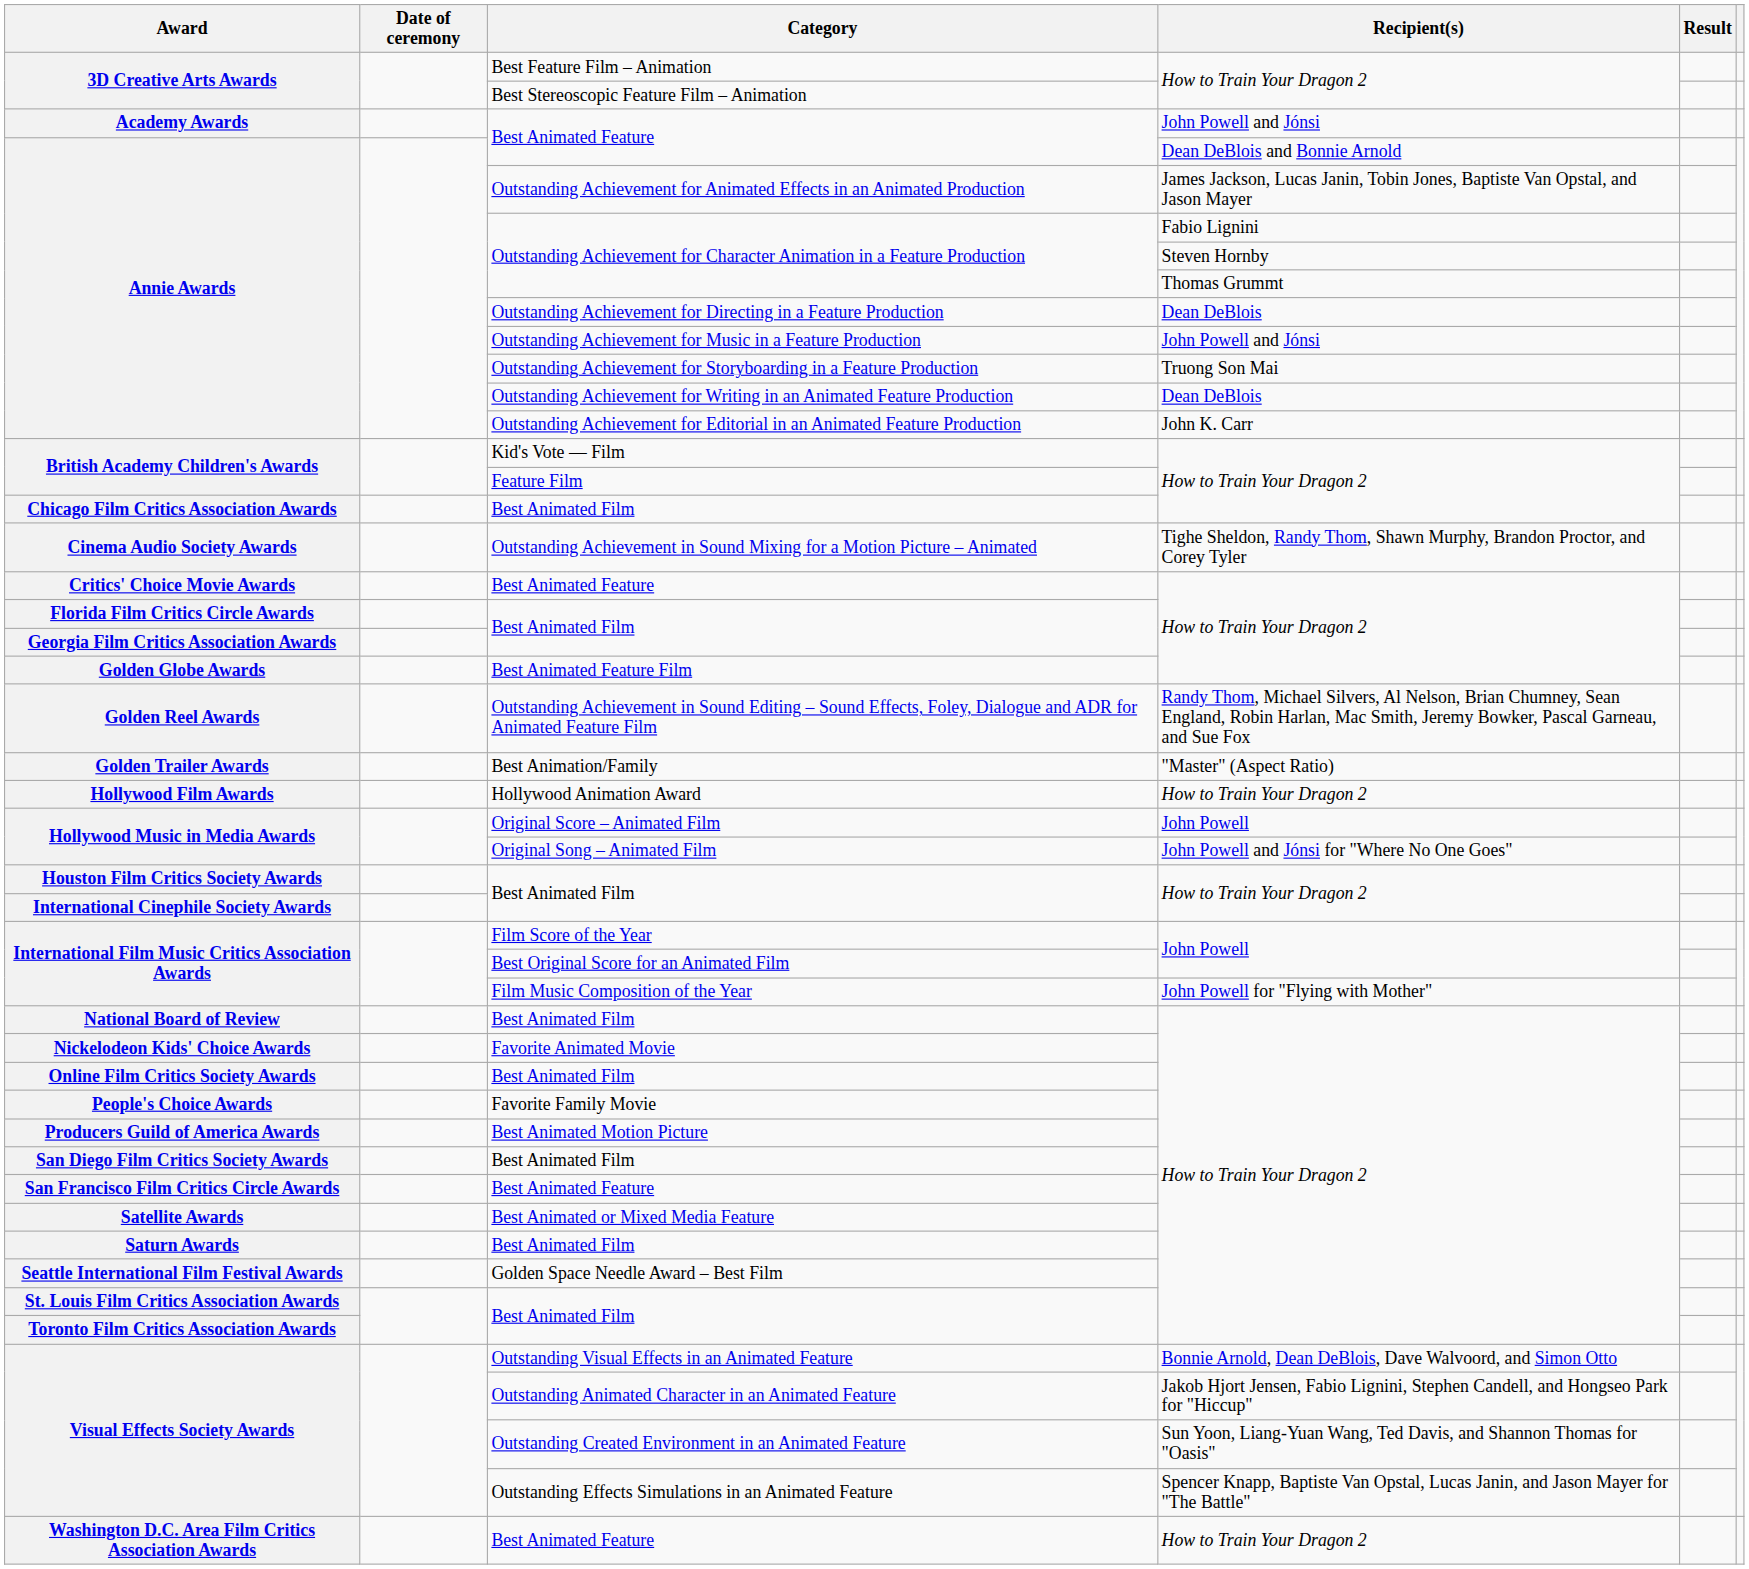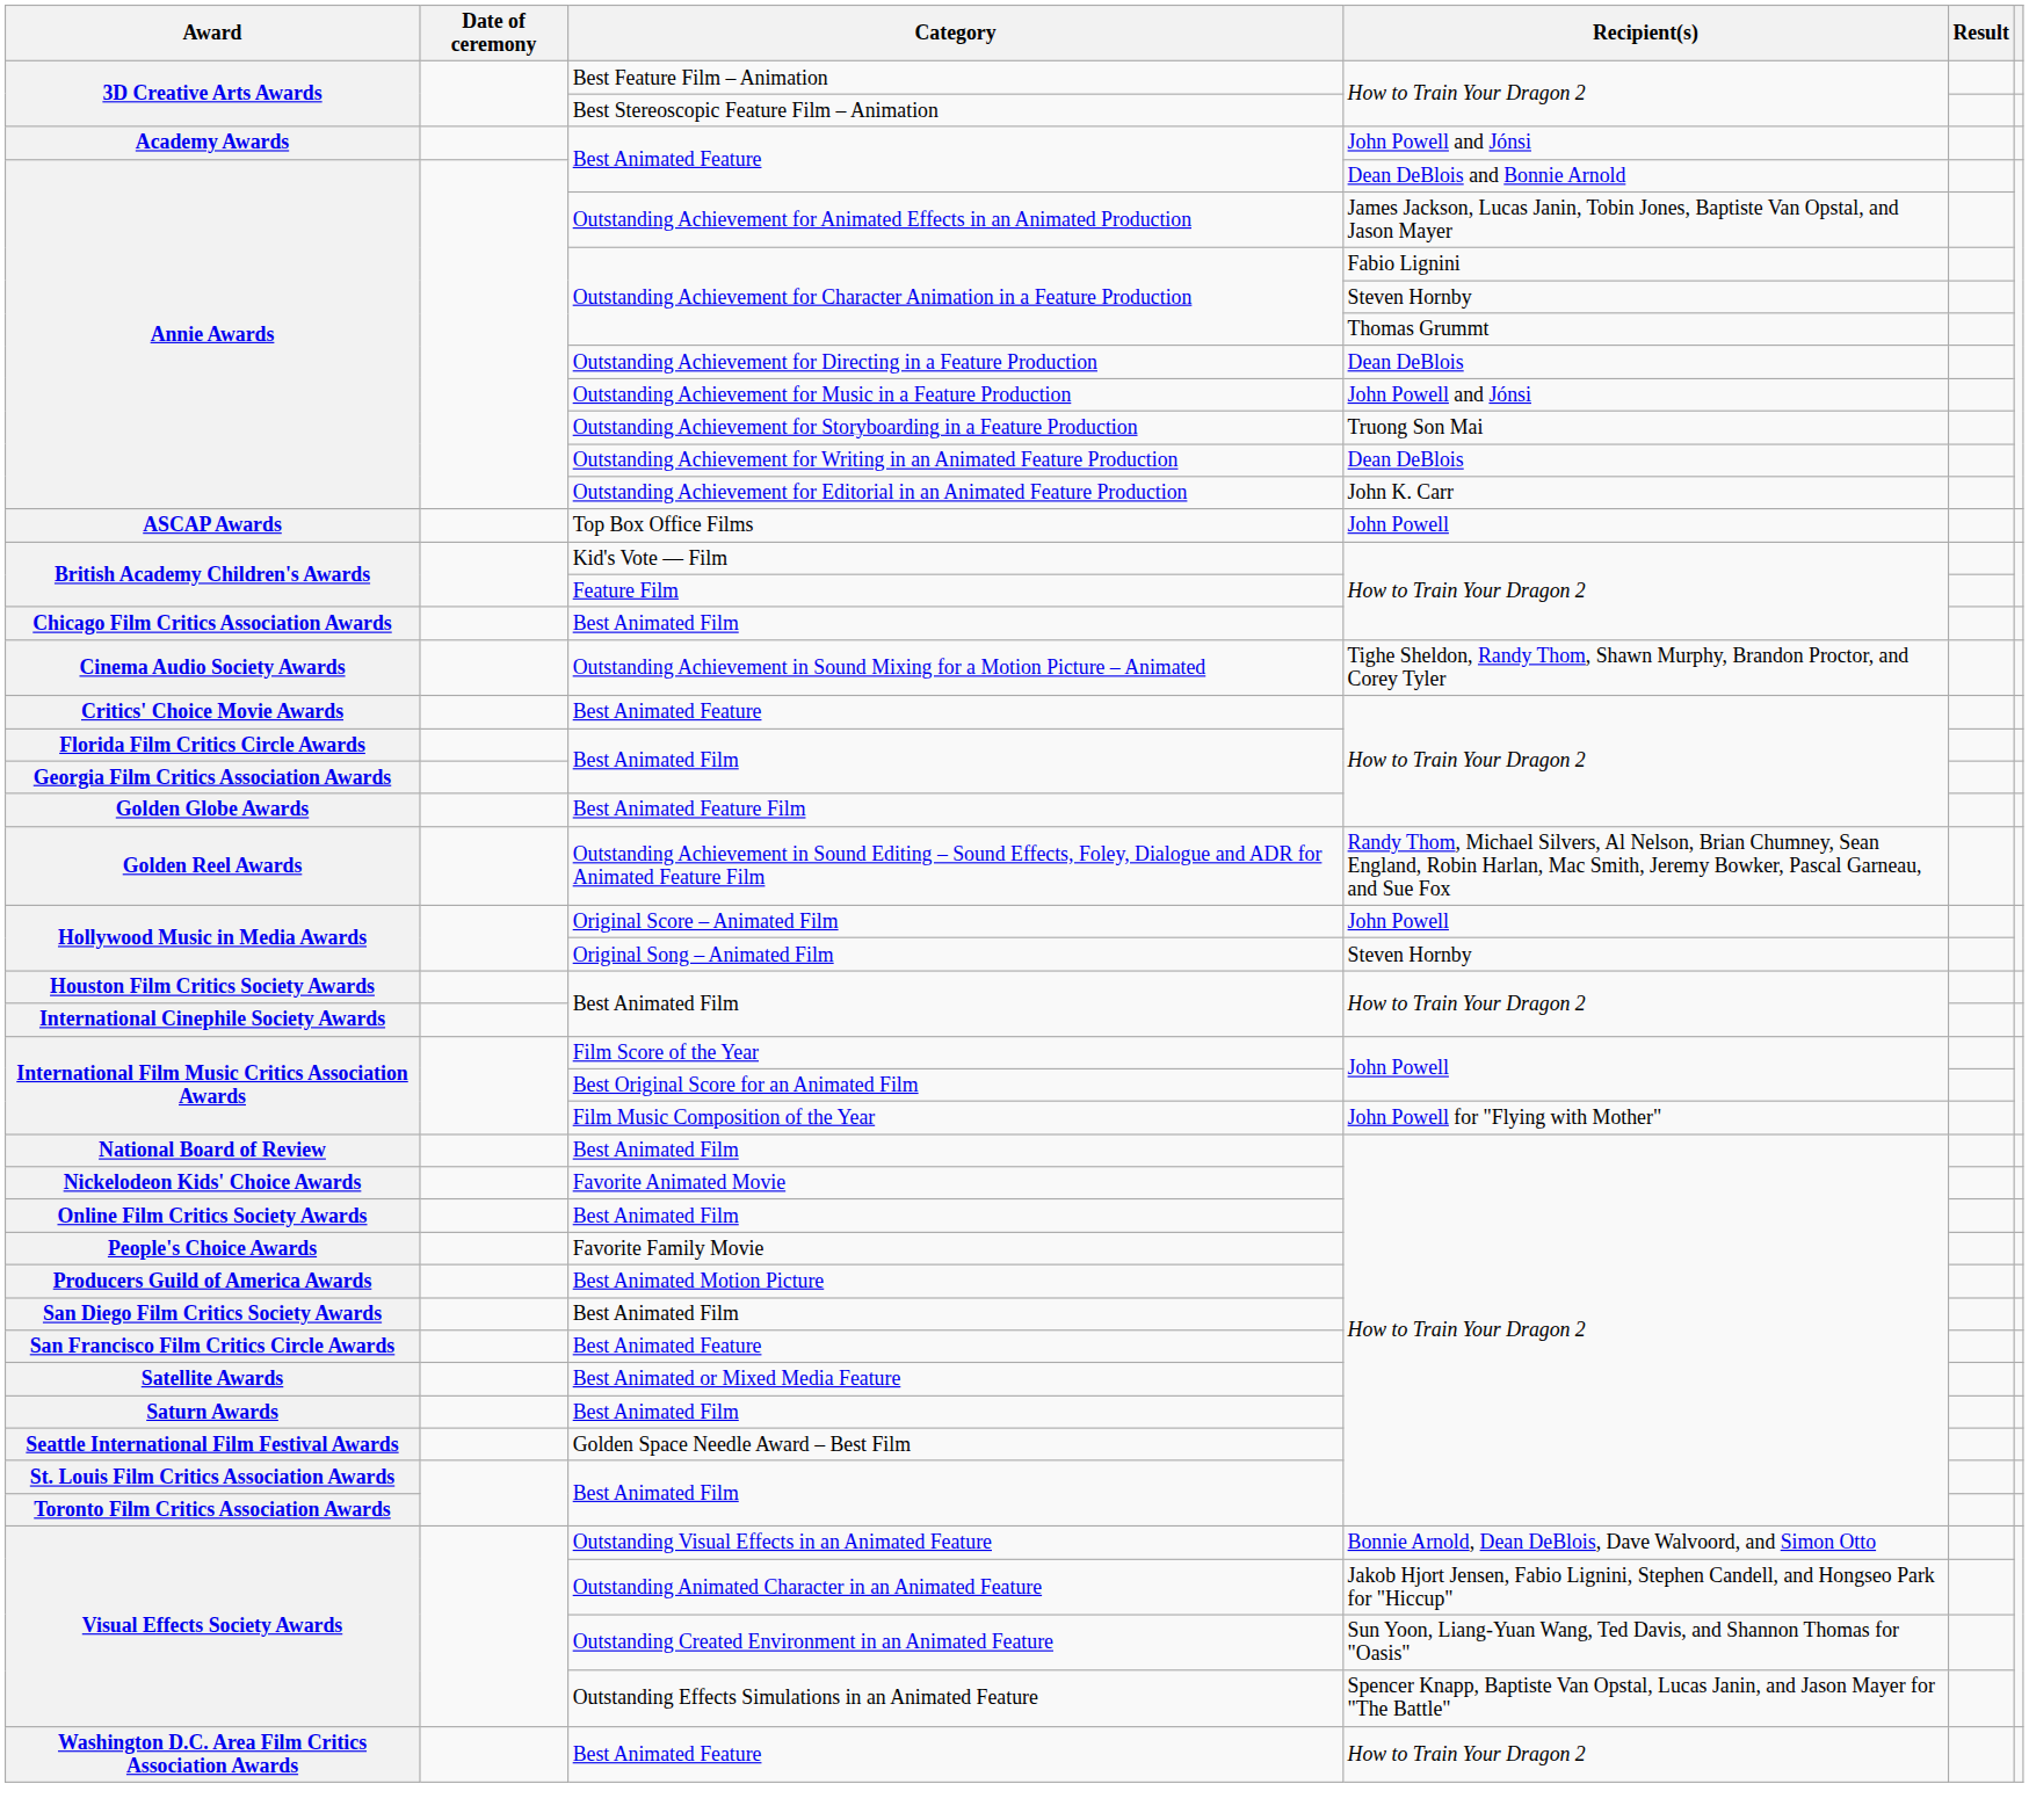 <table class="wikitable sortable plainrowheaders" style="width: 99%;">
 <tr>
 <th scope="col">Award</th>
 <th scope="col">Date of ceremony</th>
 <th scope="col">Category</th>
 <th scope="col" style="width:30%;">Recipient(s)</th>
 <th scope="col">Result</th>
 <th scope="col" class="unsortable"></th>
 </tr>
 <tr>
 <th scope="rowgroup" rowspan="2"><a href='#'>3D Creative Arts Awards</a></th>
 <td rowspan="2"></td>
 <td>Best Feature Film – Animation</td>
 <td rowspan="2"><em>How to Train Your Dragon 2</em></td>
 <td></td>
 <td style="text-align:center;"></td>
 </tr>
 <tr>
 <td>Best Stereoscopic Feature Film – Animation</td>
 <td></td>
 <td style="text-align:center;"></td>
 </tr>
 <tr>
 <th scope="row"><a href='#'>Academy Awards</a></th>
 <td><a href='#'></a></td>
 <td rowspan="2"><a href='#'>Best Animated Feature</a></td>
 <td data-sort-value="Powell"><a href='#'>John Powell</a> and <a href='#'>Jónsi</a></td>
 <td></td>
 <td style="text-align:center;"></td>
 </tr>
 <tr>
 <th scope="rowgroup" rowspan="10"><a href='#'>Annie Awards</a></th>
 <td rowspan="10"><a href='#'></a></td>
 <td data-sort-value="DeBlois"><a href='#'>Dean DeBlois</a> and <a href='#'>Bonnie Arnold</a></td>
 <td></td>
 <td rowspan="10" style="text-align:center;"></td>
 </tr>
 <tr>
 <td><a href='#'>Outstanding Achievement for Animated Effects in an Animated Production</a></td>
 <td data-sort-value="Jackson">James Jackson, Lucas Janin, Tobin Jones, Baptiste Van Opstal, and Jason Mayer</td>
 <td></td>
 </tr>
 <tr>
 <td rowspan="3"><a href='#'>Outstanding Achievement for Character Animation in a Feature Production</a></td>
 <td data-sort-value="Lignini">Fabio Lignini</td>
 <td></td>
 </tr>
 <tr>
 <td data-sort-value="Hornby">Steven Hornby</td>
 <td></td>
 </tr>
 <tr>
 <td data-sort-value="Grummt">Thomas Grummt</td>
 <td></td>
 </tr>
 <tr>
 <td><a href='#'>Outstanding Achievement for Directing in a Feature Production</a></td>
 <td data-sort-value="DeBlois"><a href='#'>Dean DeBlois</a></td>
 <td></td>
 </tr>
 <tr>
 <td><a href='#'>Outstanding Achievement for Music in a Feature Production</a></td>
 <td data-sort-value="Powell"><a href='#'>John Powell</a> and <a href='#'>Jónsi</a></td>
 <td></td>
 </tr>
 <tr>
 <td><a href='#'>Outstanding Achievement for Storyboarding in a Feature Production</a></td>
 <td data-sort-value="Mai">Truong Son Mai</td>
 <td></td>
 </tr>
 <tr>
 <td><a href='#'>Outstanding Achievement for Writing in an Animated Feature Production</a></td>
 <td data-sort-value="DeBlois"><a href='#'>Dean DeBlois</a></td>
 <td></td>
 </tr>
 <tr>
 <td><a href='#'>Outstanding Achievement for Editorial in an Animated Feature Production</a></td>
 <td data-sort-value="Carr">John K. Carr</td>
 <td></td>
 </tr>
 <tr>
+<th scope="row"><a href='#'>ASCAP Awards</a></th>
+<td></td>
+<td>Top Box Office Films</td>
+<td data-sort-value="Powell"><a href='#'>John Powell</a></td>
+<td></td>
+<td style="text-align:center;"></td>
+</tr>
+<tr>
 <th scope="rowgroup" rowspan="2"><a href='#'>British Academy Children's Awards</a></th>
 <td rowspan="2"></td>
 <td>Kid's Vote — Film</td>
 <td rowspan="3"><em>How to Train Your Dragon 2</em></td>
 <td></td>
 <td rowspan="2" style="text-align:center;"></td>
 </tr>
 <tr>
 <td><a href='#'>Feature Film</a></td>
 <td></td>
 </tr>
 <tr>
 <th scope="row"><a href='#'>Chicago Film Critics Association Awards</a></th>
 <td><a href='#'></a></td>
 <td><a href='#'>Best Animated Film</a></td>
 <td></td>
 <td style="text-align:center;"></td>
 </tr>
 <tr>
 <th scope="row"><a href='#'>Cinema Audio Society Awards</a></th>
 <td><a href='#'></a></td>
 <td><a href='#'>Outstanding Achievement in Sound Mixing for a Motion Picture – Animated</a></td>
 <td data-sort-value="Sheldon">Tighe Sheldon, <a href='#'>Randy Thom</a>, Shawn Murphy, Brandon Proctor, and Corey Tyler</td>
 <td></td>
 <td style="text-align:center;"></td>
 </tr>
 <tr>
 <th scope="row"><a href='#'>Critics' Choice Movie Awards</a></th>
 <td><a href='#'></a></td>
 <td><a href='#'>Best Animated Feature</a></td>
 <td rowspan="4"><em>How to Train Your Dragon 2</em></td>
 <td></td>
 <td style="text-align:center;"></td>
 </tr>
 <tr>
 <th scope="row"><a href='#'>Florida Film Critics Circle Awards</a></th>
 <td><a href='#'></a></td>
 <td rowspan="2"><a href='#'>Best Animated Film</a></td>
 <td></td>
 <td style="text-align:center;"></td>
 </tr>
 <tr>
 <th scope="row"><a href='#'>Georgia Film Critics Association Awards</a></th>
 <td></td>
 <td></td>
 <td style="text-align:center;"></td>
 </tr>
 <tr>
 <th scope="row"><a href='#'>Golden Globe Awards</a></th>
 <td><a href='#'></a></td>
 <td><a href='#'>Best Animated Feature Film</a></td>
 <td></td>
 <td style="text-align:center;"></td>
 </tr>
 <tr>
 <th scope="row"><a href='#'>Golden Reel Awards</a></th>
 <td></td>
 <td><a href='#'>Outstanding Achievement in Sound Editing – Sound Effects, Foley, Dialogue and ADR for Animated Feature Film</a></td>
 <td data-sort-value="Thom"><a href='#'>Randy Thom</a>, Michael Silvers, Al Nelson, Brian Chumney, Sean England, Robin Harlan, Mac Smith, Jeremy Bowker, Pascal Garneau, and Sue Fox</td>
 <td></td>
 <td style="text-align:center;"></td>
 </tr>
 <tr>
-<th scope="row"><a href='#'>Golden Trailer Awards</a></th>
-<td></td>
-<td>Best Animation/Family</td>
-<td data-sort-value="Master">"Master" (Aspect Ratio)</td>
-<td></td>
-<td style="text-align:center;"></td>
-</tr>
-<tr>
-<th scope="row"><a href='#'>Hollywood Film Awards</a></th>
-<td><a href='#'></a></td>
-<td>Hollywood Animation Award</td>
-<td><em>How to Train Your Dragon 2</em></td>
-<td></td>
-<td style="text-align:center;"></td>
-</tr>
-<tr>
 <th scope="rowgroup" rowspan="2"><a href='#'>Hollywood Music in Media Awards</a></th>
 <td rowspan="2"></td>
 <td><a href='#'>Original Score – Animated Film</a></td>
 <td data-sort-value="Powell"><a href='#'>John Powell</a></td>
 <td></td>
 <td rowspan="2" style="text-align:center;"></td>
 </tr>
 <tr>
 <td><a href='#'>Original Song – Animated Film</a></td>
-<td data-sort-value="Powell"><a href='#'>John Powell</a> and <a href='#'>Jónsi</a> for "Where No One Goes"</td>
+<td data-sort-value="Hornby">Steven Hornby</td>
 <td></td>
 </tr>
 <tr>
 <th scope="row"><a href='#'>Houston Film Critics Society Awards</a></th>
 <td><a href='#'></a></td>
 <td rowspan="2">Best Animated Film</td>
 <td rowspan="2"><em>How to Train Your Dragon 2</em></td>
 <td></td>
 <td style="text-align:center;"></td>
 </tr>
 <tr>
 <th scope="row"><a href='#'>International Cinephile Society Awards</a></th>
 <td></td>
 <td></td>
 <td style="text-align:center;"></td>
 </tr>
 <tr>
 <th scope="rowgroup" rowspan="3"><a href='#'>International Film Music Critics Association Awards</a></th>
 <td rowspan="3"></td>
 <td><a href='#'>Film Score of the Year</a></td>
 <td rowspan="2" data-sort-value="Powell"><a href='#'>John Powell</a></td>
 <td></td>
 <td rowspan="3" style="text-align:center;"></td>
 </tr>
 <tr>
 <td><a href='#'>Best Original Score for an Animated Film</a></td>
 <td></td>
 </tr>
 <tr>
 <td><a href='#'>Film Music Composition of the Year</a></td>
 <td data-sort-value="Powell"><a href='#'>John Powell</a> for "Flying with Mother"</td>
 <td></td>
 </tr>
 <tr>
 <th scope="row"><a href='#'>National Board of Review</a></th>
 <td><a href='#'></a></td>
 <td><a href='#'>Best Animated Film</a></td>
 <td rowspan="12"><em>How to Train Your Dragon 2</em></td>
 <td></td>
 <td style="text-align:center;"></td>
 </tr>
 <tr>
 <th scope="row"><a href='#'>Nickelodeon Kids' Choice Awards</a></th>
 <td><a href='#'></a></td>
 <td><a href='#'>Favorite Animated Movie</a></td>
 <td></td>
 <td style="text-align:center;"></td>
 </tr>
 <tr>
 <th scope="row"><a href='#'>Online Film Critics Society Awards</a></th>
 <td><a href='#'></a></td>
 <td><a href='#'>Best Animated Film</a></td>
 <td></td>
 <td style="text-align:center;"></td>
 </tr>
 <tr>
 <th scope="row"><a href='#'>People's Choice Awards</a></th>
 <td><a href='#'></a></td>
 <td>Favorite Family Movie</td>
 <td></td>
 <td style="text-align:center;"></td>
 </tr>
 <tr>
 <th scope="row"><a href='#'>Producers Guild of America Awards</a></th>
 <td><a href='#'></a></td>
 <td><a href='#'>Best Animated Motion Picture</a></td>
 <td></td>
 <td style="text-align:center;"></td>
 </tr>
 <tr>
 <th scope="row"><a href='#'>San Diego Film Critics Society Awards</a></th>
 <td><a href='#'></a></td>
 <td>Best Animated Film</td>
 <td></td>
 <td style="text-align:center;"></td>
 </tr>
 <tr>
 <th scope="row"><a href='#'>San Francisco Film Critics Circle Awards</a></th>
 <td><a href='#'></a></td>
 <td><a href='#'>Best Animated Feature</a></td>
 <td></td>
 <td style="text-align:center;"></td>
 </tr>
 <tr>
 <th scope="row"><a href='#'>Satellite Awards</a></th>
 <td><a href='#'></a></td>
 <td><a href='#'>Best Animated or Mixed Media Feature</a></td>
 <td></td>
 <td style="text-align:center;"></td>
 </tr>
 <tr>
 <th scope="row"><a href='#'>Saturn Awards</a></th>
 <td><a href='#'></a></td>
 <td><a href='#'>Best Animated Film</a></td>
 <td></td>
 <td style="text-align:center;"></td>
 </tr>
 <tr>
 <th scope="row"><a href='#'>Seattle International Film Festival Awards</a></th>
 <td></td>
 <td>Golden Space Needle Award – Best Film</td>
 <td></td>
 <td style="text-align:center;"></td>
 </tr>
 <tr>
 <th scope="row"><a href='#'>St. Louis Film Critics Association Awards</a></th>
 <td rowspan="2"><a href='#'></a></td>
 <td rowspan="2"><a href='#'>Best Animated Film</a></td>
 <td></td>
 <td style="text-align:center;"></td>
 </tr>
 <tr>
 <th scope="row"><a href='#'>Toronto Film Critics Association Awards</a></th>
 <td></td>
 <td style="text-align:center;"></td>
 </tr>
 <tr>
 <th scope="rowgroup" rowspan="4"><a href='#'>Visual Effects Society Awards</a></th>
 <td rowspan="4"><a href='#'></a></td>
 <td><a href='#'>Outstanding Visual Effects in an Animated Feature</a></td>
 <td data-sort-value="Arnold"><a href='#'>Bonnie Arnold</a>, <a href='#'>Dean DeBlois</a>, Dave Walvoord, and <a href='#'>Simon Otto</a></td>
 <td></td>
 <td rowspan="4" style="text-align:center;"></td>
 </tr>
 <tr>
 <td><a href='#'>Outstanding Animated Character in an Animated Feature</a></td>
 <td data-sort-value="Jensen">Jakob Hjort Jensen, Fabio Lignini, Stephen Candell, and Hongseo Park for "Hiccup"</td>
 <td></td>
 </tr>
 <tr>
 <td><a href='#'>Outstanding Created Environment in an Animated Feature</a></td>
 <td data-sort-value="Yoon">Sun Yoon, Liang-Yuan Wang, Ted Davis, and Shannon Thomas for "Oasis"</td>
 <td></td>
 </tr>
 <tr>
 <td>Outstanding Effects Simulations in an Animated Feature</td>
 <td data-sort-value="Knapp">Spencer Knapp, Baptiste Van Opstal, Lucas Janin, and Jason Mayer for "The Battle"</td>
 <td></td>
 </tr>
 <tr>
 <th scope="row"><a href='#'>Washington D.C. Area Film Critics Association Awards</a></th>
 <td><a href='#'></a></td>
 <td><a href='#'>Best Animated Feature</a></td>
 <td><em>How to Train Your Dragon 2</em></td>
 <td></td>
 <td style="text-align:center;"></td>
 </tr>
 </table>
